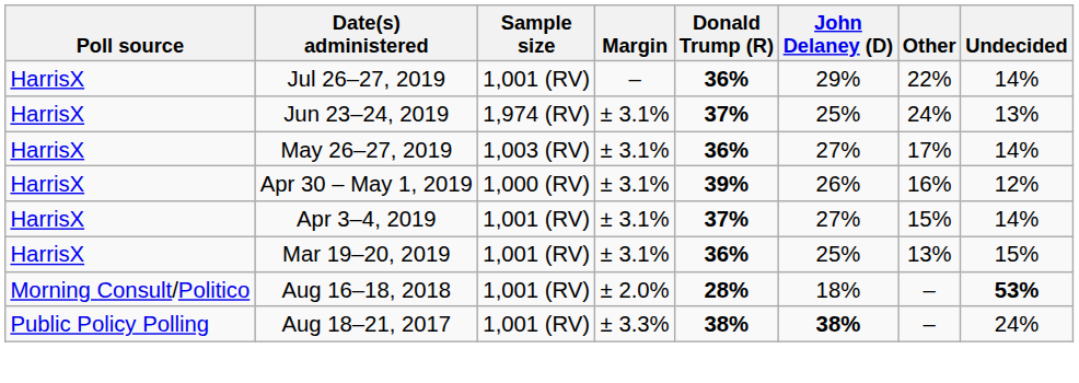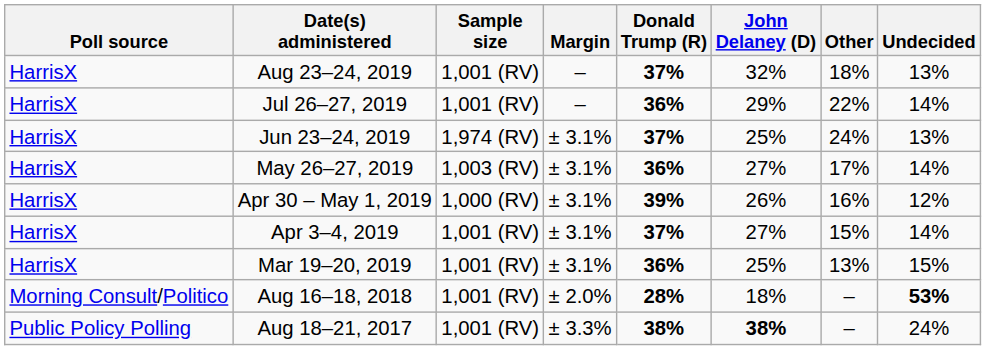 <table class="wikitable sortable" style="font-size:90%;text-align:center;">
 <tr valign=bottom style="font-size:90%;">
 <th>Poll source</th>
 <th>Date(s)<br>administered</th>
 <th>Sample<br>size</th>
 <th>Margin<br></th>
 <th>Donald<br>Trump (R)</th>
 <th><a href='#'>John<br>Delaney</a> (D)</th>
 <th>Other</th>
 <th>Undecided</th>
+</tr>
+<tr>
+<td style="text-align:left;"><a href='#'>HarrisX</a></td>
+<td>Aug 23–24, 2019</td>
+<td>1,001 (RV)</td>
+<td>–</td>
+<td><strong>37%</strong></td>
+<td>32%</td>
+<td>18%</td>
+<td>13%</td>
 </tr>
 <tr>
 <td style="text-align:left;"><a href='#'>HarrisX</a></td>
 <td>Jul 26–27, 2019</td>
 <td>1,001 (RV)</td>
 <td>–</td>
 <td><strong>36%</strong></td>
 <td>29%</td>
 <td>22%</td>
 <td>14%</td>
 </tr>
 <tr>
 <td style="text-align:left;"><a href='#'>HarrisX</a></td>
 <td>Jun 23–24, 2019</td>
 <td>1,974 (RV)</td>
 <td>± 3.1%</td>
 <td><strong>37%</strong></td>
 <td>25%</td>
 <td>24%</td>
 <td>13%</td>
 </tr>
 <tr>
 <td style="text-align:left;"><a href='#'>HarrisX</a></td>
 <td>May 26–27, 2019</td>
 <td>1,003 (RV)</td>
 <td>± 3.1%</td>
 <td><strong>36%</strong></td>
 <td>27%</td>
 <td>17%</td>
 <td>14%</td>
 </tr>
 <tr>
 <td style="text-align:left;"><a href='#'>HarrisX</a></td>
 <td>Apr 30 – May 1, 2019</td>
 <td>1,000 (RV)</td>
 <td>± 3.1%</td>
 <td><strong>39%</strong></td>
 <td>26%</td>
 <td>16%</td>
 <td>12%</td>
 </tr>
 <tr>
 <td style="text-align:left;"><a href='#'>HarrisX</a></td>
 <td>Apr 3–4, 2019</td>
 <td>1,001 (RV)</td>
 <td>± 3.1%</td>
 <td><strong>37%</strong></td>
 <td>27%</td>
 <td>15%</td>
 <td>14%</td>
 </tr>
 <tr>
 <td style="text-align:left;"><a href='#'>HarrisX</a></td>
 <td>Mar 19–20, 2019</td>
 <td>1,001 (RV)</td>
 <td>± 3.1%</td>
 <td><strong>36%</strong></td>
 <td>25%</td>
 <td>13%</td>
 <td>15%</td>
 </tr>
 <tr>
 <td style="text-align:left;"><a href='#'>Morning Consult</a>/<a href='#'>Politico</a></td>
 <td>Aug 16–18, 2018</td>
 <td>1,001 (RV)</td>
 <td>± 2.0%</td>
 <td><strong>28%</strong></td>
 <td>18%</td>
 <td>–</td>
 <td><strong>53%</strong></td>
 </tr>
 <tr>
 <td style="text-align:left;"><a href='#'>Public Policy Polling</a></td>
 <td>Aug 18–21, 2017</td>
 <td>1,001 (RV)</td>
 <td>± 3.3%</td>
 <td><strong>38%</strong></td>
 <td><strong>38%</strong></td>
 <td>–</td>
 <td>24%</td>
 </tr>
 </table>
